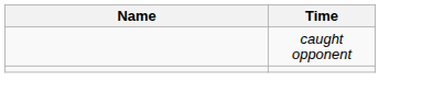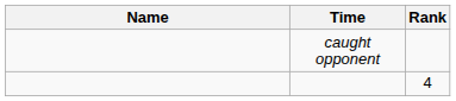 <table class="wikitable" style="text-align:center;">
 <tr>
 <th style="width:18em">Name</th>
 <th style="width:7em">Time</th>
+<th>Rank</th>
 </tr>
 <tr>
 <td align="left"></td>
 <td><em>caught opponent</em></td>
+<td></td>
 </tr>
 <tr>
 <td align="left"></td>
 <td></td>
+<td>4</td>
 </tr>
 </table>
